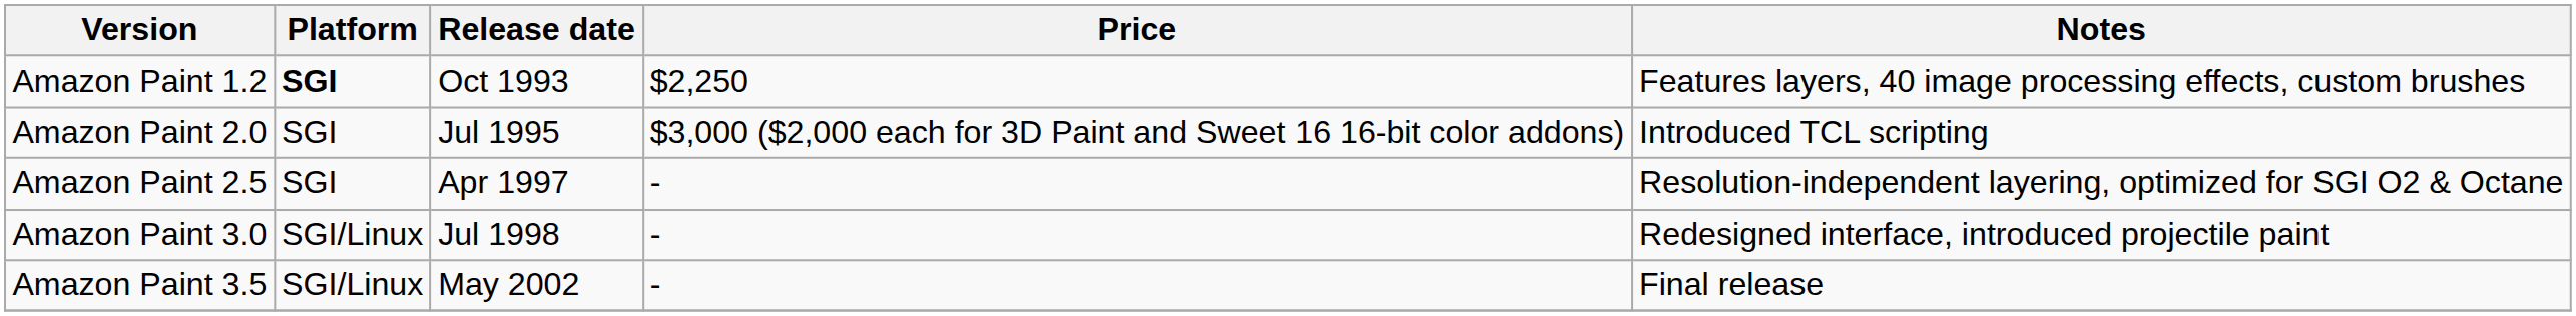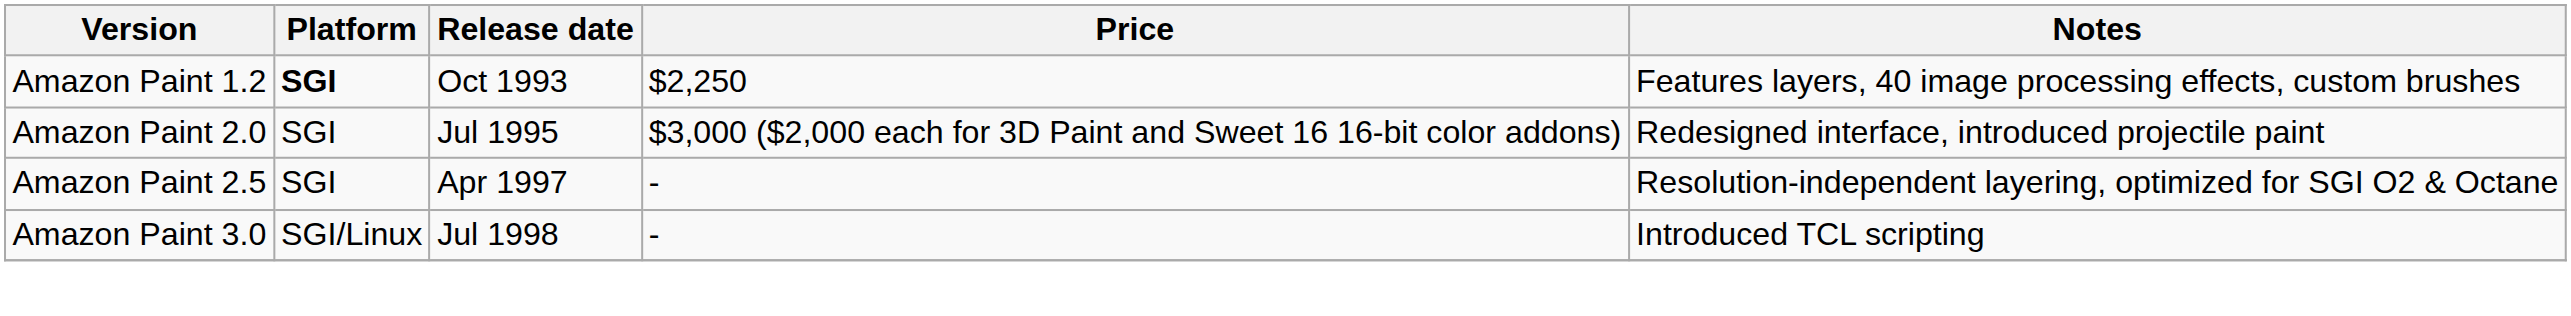 <table class="wikitable">
 <tr>
 <th>Version</th>
 <th>Platform</th>
 <th>Release date</th>
 <th>Price</th>
 <th>Notes</th>
 </tr>
 <tr>
 <td>Amazon Paint 1.2</td>
 <td><strong>SGI</strong></td>
 <td>Oct 1993</td>
 <td>$2,250</td>
 <td>Features layers, 40 image processing effects, custom brushes</td>
 </tr>
 <tr>
 <td>Amazon Paint 2.0</td>
 <td>SGI</td>
 <td>Jul 1995</td>
 <td>$3,000 ($2,000 each for 3D Paint and Sweet 16 16-bit color addons)</td>
-<td>Introduced TCL scripting</td>
+<td>Redesigned interface, introduced projectile paint</td>
 </tr>
 <tr>
 <td>Amazon Paint 2.5</td>
 <td>SGI</td>
 <td>Apr 1997</td>
 <td>-</td>
 <td>Resolution-independent layering, optimized for SGI O2 & Octane</td>
 </tr>
 <tr>
 <td>Amazon Paint 3.0</td>
 <td>SGI/Linux</td>
 <td>Jul 1998</td>
 <td>-</td>
-<td>Redesigned interface, introduced projectile paint</td>
-</tr>
-<tr>
-<td>Amazon Paint 3.5</td>
-<td>SGI/Linux</td>
-<td>May 2002</td>
-<td>-</td>
-<td>Final release</td>
+<td>Introduced TCL scripting</td>
 </tr>
 <tr>
 </tr>
 </table>
